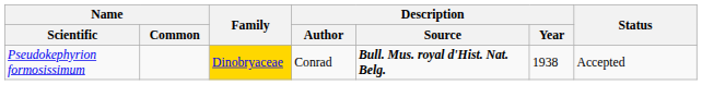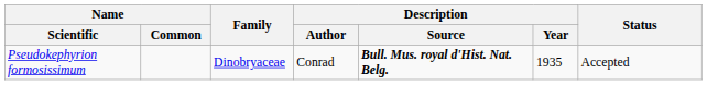 <table class="wikitable sortable">
 <tr>
 <th colspan="2" width="10%" scope="col">Name</th>
 <th rowspan="2" width="1%" scope="col">Family</th>
 <th colspan="3" width="20%" scope="col">Description</th>
 <th rowspan="2" width="10%" scope="col">Status</th>
 </tr>
 <tr>
 <th>Scientific</th>
 <th>Common</th>
 <th>Author</th>
 <th>Source</th>
 <th>Year</th>
 </tr>
 <tr>
 <td><em><a href='#'>Pseudokephyrion formosissimum</a></em></td>
 <td></td>
-<td style="background: gold;"><a href='#'>Dinobryaceae</a></td>
+<td><a href='#'>Dinobryaceae</a></td>
 <td>Conrad</td>
 <td><strong><em>Bull. Mus. royal d'Hist. Nat. Belg.</em></strong></td>
-<td>1938</td>
+<td>1935</td>
 <td>Accepted</td>
 </tr>
 </table>
